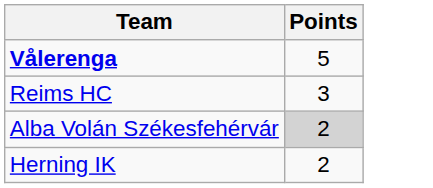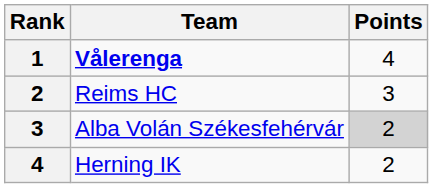 <table class="wikitable" style="text-align: center;">
 <tr>
+<th>Rank</th>
 <th>Team</th>
 <th>Points</th>
 </tr>
 <tr>
+<th>1</th>
 <td style="text-align: left;"> <strong><a href='#'>Vålerenga</a></strong></td>
-<td>5</td>
+<td>4</td>
 </tr>
 <tr>
+<th>2</th>
 <td style="text-align: left;"> <a href='#'>Reims HC</a></td>
 <td>3</td>
 </tr>
 <tr>
+<th>3</th>
 <td style="text-align: left;"> <a href='#'>Alba Volán Székesfehérvár</a></td>
 <td style="background: lightgrey;">2</td>
 </tr>
 <tr>
+<th>4</th>
 <td style="text-align: left;"> <a href='#'>Herning IK</a></td>
 <td>2</td>
 </tr>
 </table>
